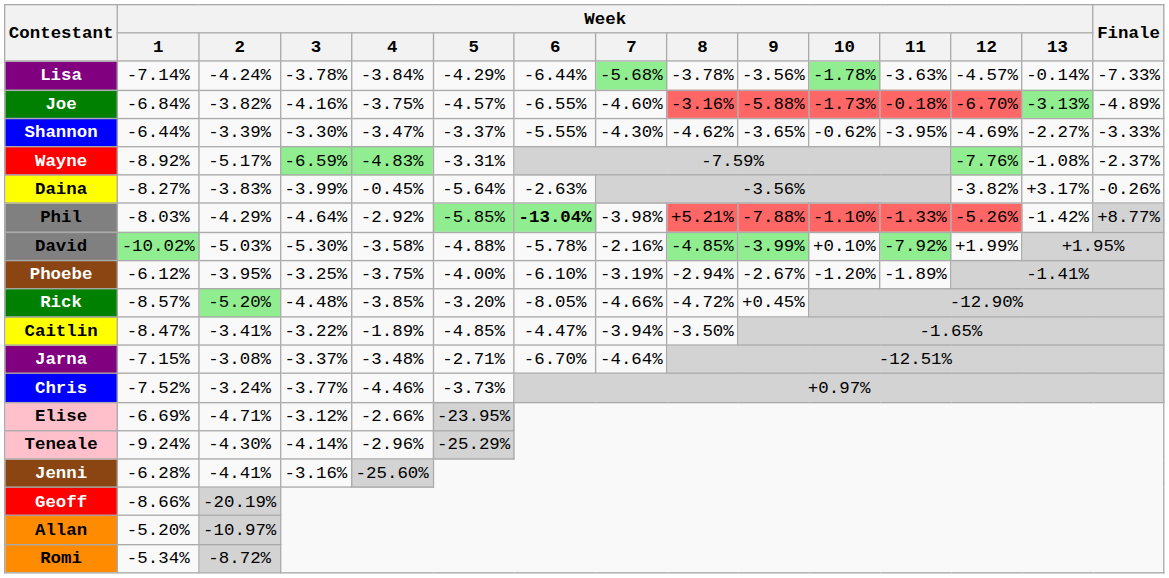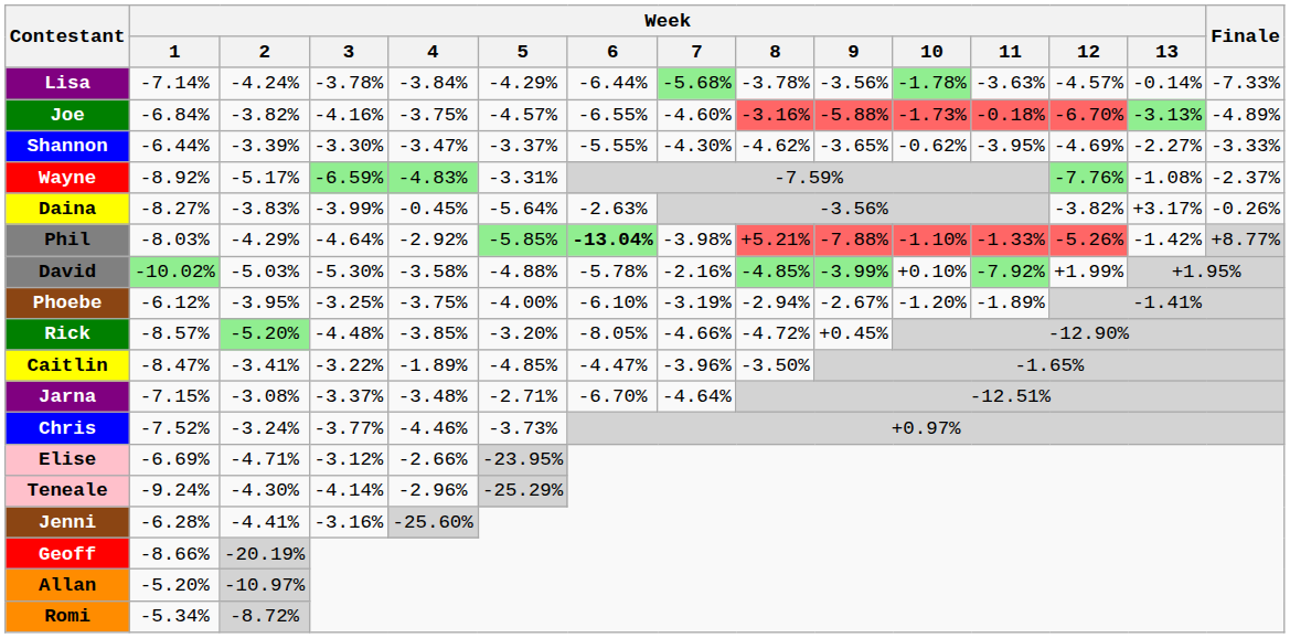 <table class="wikitable" style="text-align:center">
 <tr>
 <th rowspan=2>Contestant</th>
 <th colspan=13>Week</th>
 <th rowspan=2>Finale</th>
 </tr>
 <tr>
 <th>1</th>
 <th>2</th>
 <th>3</th>
 <th>4</th>
 <th>5</th>
 <th>6</th>
 <th>7</th>
 <th>8</th>
 <th>9</th>
 <th>10</th>
 <th>11</th>
 <th>12</th>
 <th>13</th>
 </tr>
 <tr>
 <td style="background:purple;color:white;"><strong>Lisa</strong></td>
 <td>-7.14%</td>
 <td>-4.24%</td>
 <td>-3.78%</td>
 <td>-3.84%</td>
 <td>-4.29%</td>
 <td>-6.44%</td>
 <td style="background:lightgreen;">-5.68%</td>
 <td>-3.78%</td>
 <td>-3.56%</td>
 <td style="background:lightgreen;">-1.78%</td>
 <td>-3.63%</td>
 <td>-4.57%</td>
 <td>-0.14%</td>
 <td>-7.33%</td>
 </tr>
 <tr>
 <td style="background:green;color:white;"><strong>Joe</strong></td>
 <td>-6.84%</td>
 <td>-3.82%</td>
 <td>-4.16%</td>
 <td>-3.75%</td>
 <td>-4.57%</td>
 <td>-6.55%</td>
 <td>-4.60%</td>
 <td style="background:#FF6666;">-3.16%</td>
 <td style="background:#FF6666;">-5.88%</td>
 <td style="background:#FF6666;">-1.73%</td>
 <td style="background:#FF6666;">-0.18%</td>
 <td style="background:#FF6666;">-6.70%</td>
 <td style="background:lightgreen;">-3.13%</td>
 <td>-4.89%</td>
 </tr>
 <tr>
 <td style="background:blue;color:white;"><strong>Shannon</strong></td>
 <td>-6.44%</td>
 <td>-3.39%</td>
 <td>-3.30%</td>
 <td>-3.47%</td>
 <td>-3.37%</td>
 <td>-5.55%</td>
 <td>-4.30%</td>
 <td>-4.62%</td>
 <td>-3.65%</td>
 <td>-0.62%</td>
 <td>-3.95%</td>
 <td>-4.69%</td>
 <td>-2.27%</td>
 <td>-3.33%</td>
 </tr>
 <tr>
 <td style="background:red;color:white;"><strong>Wayne</strong></td>
 <td>-8.92%</td>
 <td>-5.17%</td>
 <td style="background:lightgreen;">-6.59%</td>
 <td style="background:lightgreen;">-4.83%</td>
 <td>-3.31%</td>
 <td style="background:lightgrey;" colspan=6>-7.59%</td>
 <td style="background:lightgreen;">-7.76%</td>
 <td>-1.08%</td>
 <td>-2.37%</td>
 </tr>
 <tr>
 <td style="background:yellow;"><strong>Daina</strong></td>
 <td>-8.27%</td>
 <td>-3.83%</td>
 <td>-3.99%</td>
 <td>-0.45%</td>
 <td>-5.64%</td>
 <td>-2.63%</td>
 <td style="background:lightgrey;" colspan=5>-3.56%</td>
 <td>-3.82%</td>
 <td>+3.17%</td>
 <td>-0.26%</td>
 </tr>
 <tr>
 <td style="background:gray;"><strong>Phil</strong></td>
 <td>-8.03%</td>
 <td>-4.29%</td>
 <td>-4.64%</td>
 <td>-2.92%</td>
 <td style="background:lightgreen;">-5.85%</td>
 <td style="background:lightgreen;"><strong>-13.04%</strong></td>
 <td>-3.98%</td>
 <td style="background:#FF6666;">+5.21%</td>
 <td style="background:#FF6666;">-7.88%</td>
 <td style="background:#FF6666;">-1.10%</td>
 <td style="background:#FF6666;">-1.33%</td>
 <td style="background:#FF6666;">-5.26%</td>
 <td>-1.42%</td>
 <td style="background:lightgrey;">+8.77%</td>
 </tr>
 <tr>
 <td style="background:gray;"><strong>David</strong></td>
 <td style="background:lightgreen;">-10.02%</td>
 <td>-5.03%</td>
 <td>-5.30%</td>
 <td>-3.58%</td>
 <td>-4.88%</td>
 <td>-5.78%</td>
 <td>-2.16%</td>
 <td style="background:lightgreen;">-4.85%</td>
 <td style="background:lightgreen;">-3.99%</td>
 <td>+0.10%</td>
 <td style="background:lightgreen;">-7.92%</td>
 <td>+1.99%</td>
 <td style="background:lightgrey;" colspan=2>+1.95%</td>
 </tr>
 <tr>
 <td style="background:saddlebrown;color:white;"><strong>Phoebe</strong></td>
 <td>-6.12%</td>
 <td>-3.95%</td>
 <td>-3.25%</td>
 <td>-3.75%</td>
 <td>-4.00%</td>
 <td>-6.10%</td>
 <td>-3.19%</td>
 <td>-2.94%</td>
 <td>-2.67%</td>
 <td>-1.20%</td>
 <td>-1.89%</td>
 <td style="background:lightgrey;" colspan=3>-1.41%</td>
 </tr>
 <tr>
 <td style="background:green;color:white;"><strong>Rick</strong></td>
 <td>-8.57%</td>
 <td style="background:lightgreen;">-5.20%</td>
 <td>-4.48%</td>
 <td>-3.85%</td>
 <td>-3.20%</td>
 <td>-8.05%</td>
 <td>-4.66%</td>
 <td>-4.72%</td>
 <td>+0.45%</td>
 <td style="background:lightgrey;" colspan=5>-12.90%</td>
 </tr>
 <tr>
 <td style="background:yellow;"><strong>Caitlin</strong></td>
 <td>-8.47%</td>
 <td>-3.41%</td>
 <td>-3.22%</td>
 <td>-1.89%</td>
 <td>-4.85%</td>
 <td>-4.47%</td>
-<td>-3.94%</td>
+<td>-3.96%</td>
 <td>-3.50%</td>
 <td style="background:lightgrey;" colspan=6>-1.65%</td>
 </tr>
 <tr>
 <td style="background:purple;color:white;"><strong>Jarna</strong></td>
 <td>-7.15%</td>
 <td>-3.08%</td>
 <td>-3.37%</td>
 <td>-3.48%</td>
 <td>-2.71%</td>
 <td>-6.70%</td>
 <td>-4.64%</td>
 <td style="background:lightgrey;" colspan=7>-12.51%</td>
 </tr>
 <tr>
 <td style="background:blue;color:white;"><strong>Chris</strong></td>
 <td>-7.52%</td>
 <td>-3.24%</td>
 <td>-3.77%</td>
 <td>-4.46%</td>
 <td>-3.73%</td>
 <td style="background:lightgrey;" colspan=9>+0.97%</td>
 </tr>
 <tr>
 <td style="background:pink;"><strong>Elise</strong></td>
 <td>-6.69%</td>
 <td>-4.71%</td>
 <td>-3.12%</td>
 <td>-2.66%</td>
 <td style="background:lightgrey;"0>-23.95%</td>
 </tr>
 <tr>
 <td style="background:pink;"><strong>Teneale</strong></td>
 <td>-9.24%</td>
 <td>-4.30%</td>
 <td>-4.14%</td>
 <td>-2.96%</td>
 <td style="background:lightgrey;"0>-25.29%</td>
 </tr>
 <tr>
 <td style="background:saddlebrown;color:white;"><strong>Jenni</strong></td>
 <td>-6.28%</td>
 <td>-4.41%</td>
 <td>-3.16%</td>
 <td style="background:lightgrey;"1>-25.60%</td>
 </tr>
 <tr>
 <td style="background:red;color:white;"><strong>Geoff</strong></td>
 <td>-8.66%</td>
 <td style="background:lightgrey;"3>-20.19%</td>
 </tr>
 <tr>
 <td style="background:darkorange;"><strong>Allan</strong></td>
 <td>-5.20%</td>
 <td style="background:lightgrey;"3>-10.97%</td>
 </tr>
 <tr>
 <td style="background:darkorange;"><strong>Romi</strong></td>
 <td>-5.34%</td>
 <td style="background:lightgrey;"3>-8.72%</td>
 </tr>
 </table>
